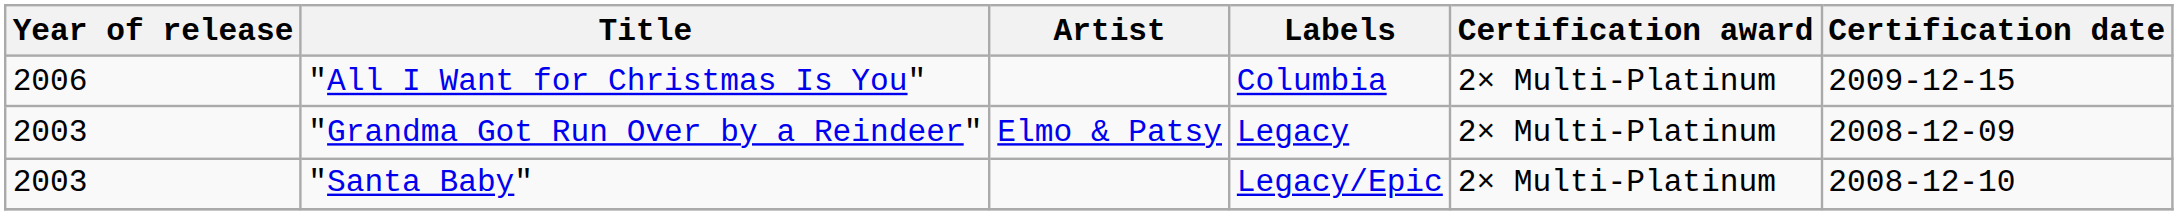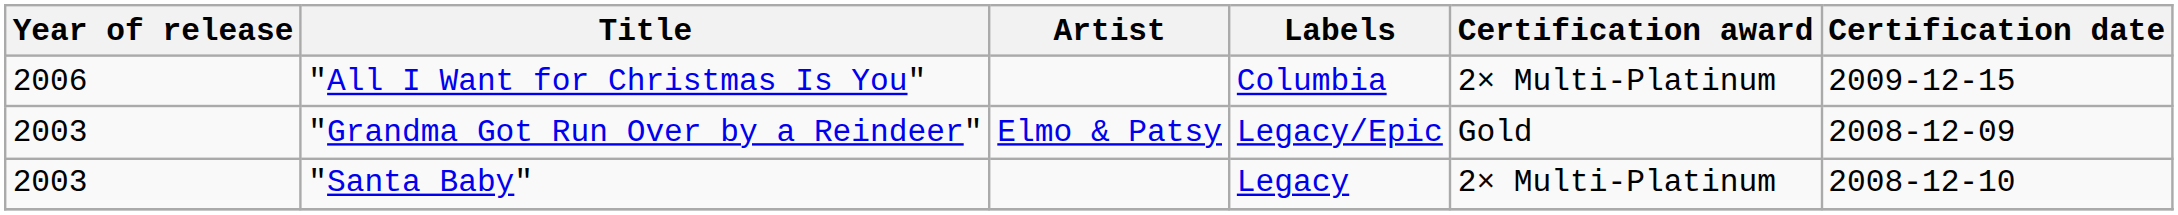 <table class="wikitable sortable">
 <tr>
 <th>Year of release</th>
 <th>Title</th>
 <th>Artist</th>
 <th>Labels</th>
 <th>Certification award</th>
 <th>Certification date</th>
 </tr>
 <tr>
 <td>2006</td>
 <td>"<a href='#'>All I Want for Christmas Is You</a>"</td>
 <td></td>
 <td><a href='#'>Columbia</a></td>
 <td>2× Multi-Platinum</td>
 <td>2009-12-15</td>
 </tr>
 <tr>
 <td>2003</td>
 <td>"<a href='#'>Grandma Got Run Over by a Reindeer</a>"</td>
 <td><a href='#'>Elmo & Patsy</a></td>
-<td><a href='#'>Legacy</a></td>
-<td>2× Multi-Platinum</td>
+<td><a href='#'>Legacy/Epic</a></td>
+<td>Gold</td>
 <td>2008-12-09</td>
 </tr>
 <tr>
 <td>2003</td>
 <td>"<a href='#'>Santa Baby</a>"</td>
 <td></td>
-<td><a href='#'>Legacy/Epic</a></td>
+<td><a href='#'>Legacy</a></td>
 <td>2× Multi-Platinum</td>
 <td>2008-12-10</td>
 </tr>
 <tr>
 </tr>
 </table>
